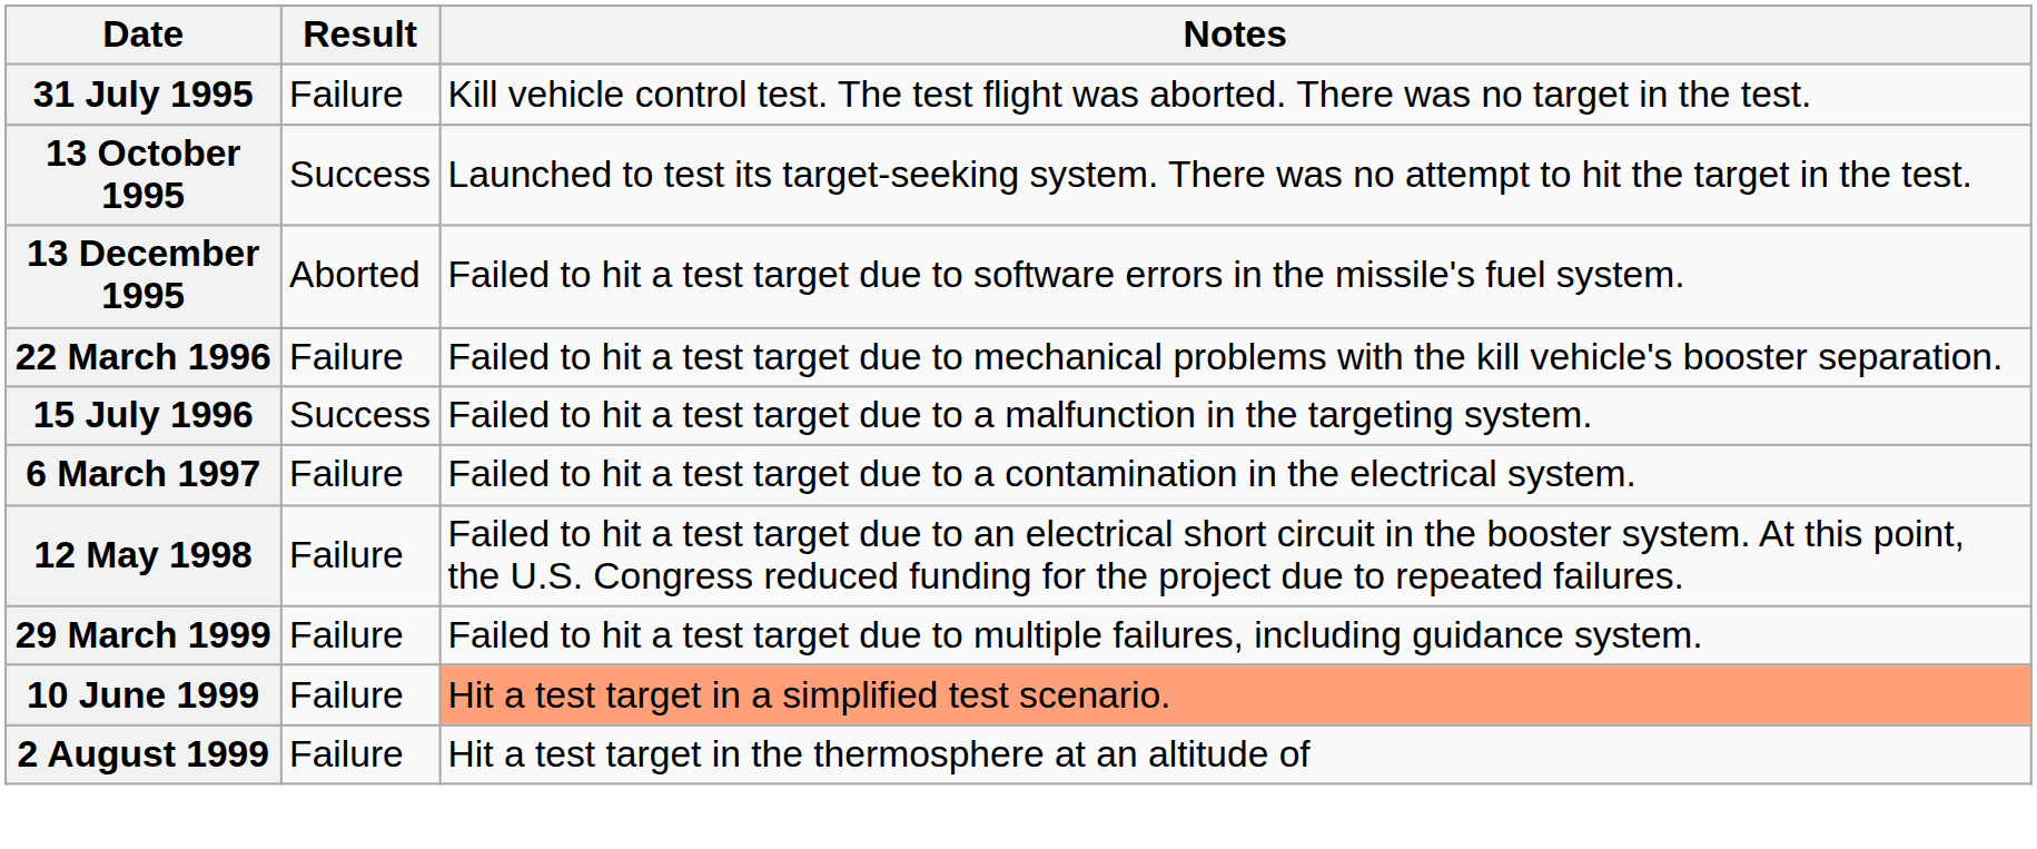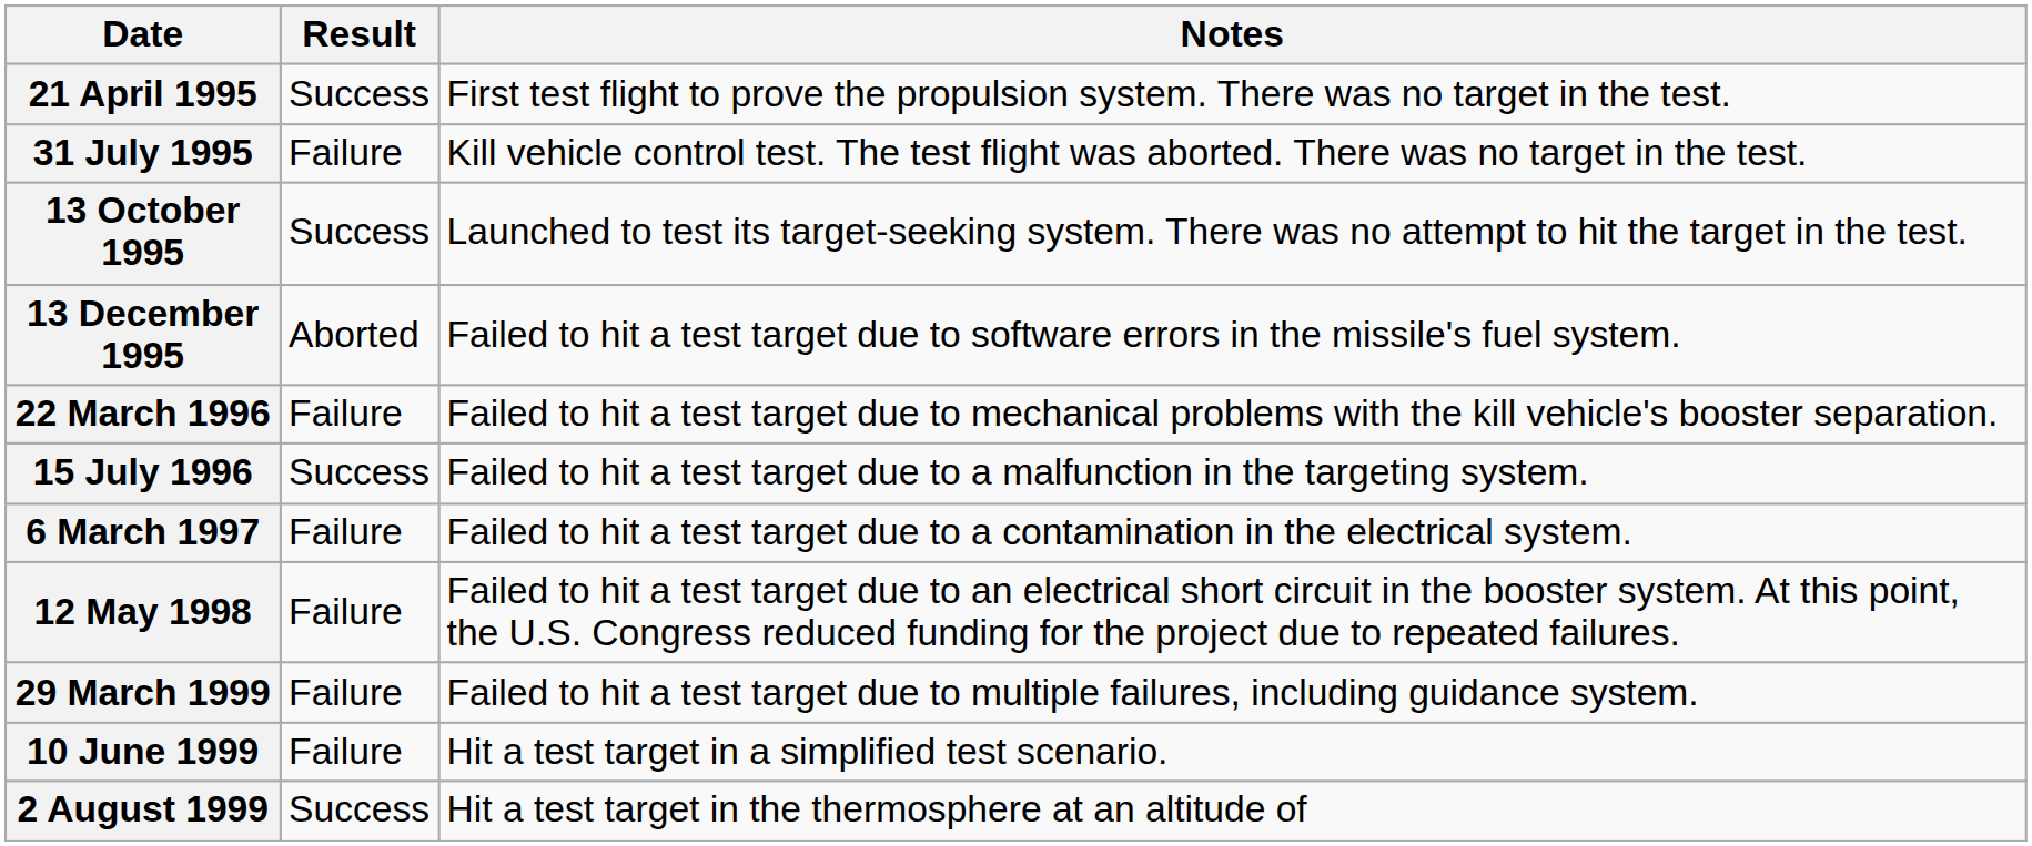 <table class="wikitable">
 <tr>
 <th scope="col">Date</th>
 <th scope="col">Result</th>
 <th scope="col">Notes</th>
+</tr>
+<tr>
+<th scope="row">21 April 1995</th>
+<td><span>Success</span></td>
+<td>First test flight to prove the propulsion system. There was no target in the test.</td>
 </tr>
 <tr>
 <th scope="row">31 July 1995</th>
 <td><span>Failure</span></td>
 <td>Kill vehicle control test. The test flight was aborted. There was no target in the test.</td>
 </tr>
 <tr>
 <th scope="row">13 October 1995</th>
 <td><span>Success</span></td>
 <td>Launched to test its target-seeking system. There was no attempt to hit the target in the test.</td>
 </tr>
 <tr>
 <th scope="row">13 December 1995</th>
 <td>Aborted</td>
 <td>Failed to hit a test target due to software errors in the missile's fuel system.</td>
 </tr>
 <tr>
 <th scope="row">22 March 1996</th>
 <td><span>Failure</span></td>
 <td>Failed to hit a test target due to mechanical problems with the kill vehicle's booster separation.</td>
 </tr>
 <tr>
 <th scope="row">15 July 1996</th>
 <td><span>Success</span></td>
 <td>Failed to hit a test target due to a malfunction in the targeting system.</td>
 </tr>
 <tr>
 <th scope="row">6 March 1997</th>
 <td><span>Failure</span></td>
 <td>Failed to hit a test target due to a contamination in the electrical system.</td>
 </tr>
 <tr>
 <th scope="row">12 May 1998</th>
 <td><span>Failure</span></td>
 <td>Failed to hit a test target due to an electrical short circuit in the booster system. At this point, the U.S. Congress reduced funding for the project due to repeated failures.</td>
 </tr>
 <tr>
 <th scope="row">29 March 1999</th>
 <td><span>Failure</span></td>
 <td>Failed to hit a test target due to multiple failures, including guidance system.</td>
 </tr>
 <tr>
 <th scope="row">10 June 1999</th>
 <td><span>Failure</span></td>
-<td style="background: lightsalmon;">Hit a test target in a simplified test scenario.</td>
+<td>Hit a test target in a simplified test scenario.</td>
 </tr>
 <tr>
 <th scope="row">2 August 1999</th>
-<td><span>Failure</span></td>
+<td><span>Success</span></td>
 <td>Hit a test target in the thermosphere at an altitude of </td>
 </tr>
 </table>
